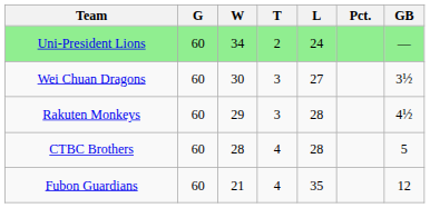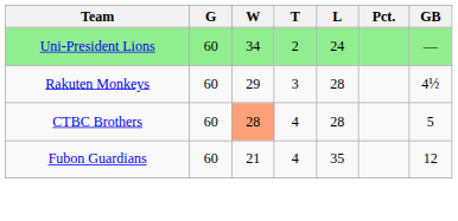 <table class = "wikitable" style = "text-align:center">
 <tr>
 <th width = 200>Team</th>
 <th width = 40>G</th>
 <th width = 40>W</th>
 <th width = 40>T</th>
 <th width = 40>L</th>
 <th width = 50>Pct.</th>
 <th width = 40>GB</th>
 </tr>
 <tr style = "background:lightgreen;">
 <td height = 35><a href='#'>Uni-President Lions</a></td>
 <td>60</td>
 <td>34</td>
 <td>2</td>
 <td>24</td>
 <td></td>
 <td>—</td>
 </tr>
 <tr>
-<td height = 35><a href='#'>Wei Chuan Dragons</a></td>
-<td>60</td>
-<td>30</td>
-<td>3</td>
-<td>27</td>
-<td></td>
-<td>3½</td>
-</tr>
-<tr>
 <td height = 35><a href='#'>Rakuten Monkeys</a></td>
 <td>60</td>
 <td>29</td>
 <td>3</td>
 <td>28</td>
 <td></td>
 <td>4½</td>
 </tr>
 <tr>
 <td height = 35><a href='#'>CTBC Brothers</a></td>
 <td>60</td>
-<td>28</td>
+<td style="background: lightsalmon;">28</td>
 <td>4</td>
 <td>28</td>
 <td></td>
 <td>5</td>
 </tr>
 <tr>
 <td height = 35><a href='#'>Fubon Guardians</a></td>
 <td>60</td>
 <td>21</td>
 <td>4</td>
 <td>35</td>
 <td></td>
 <td>12</td>
 </tr>
 </table>
